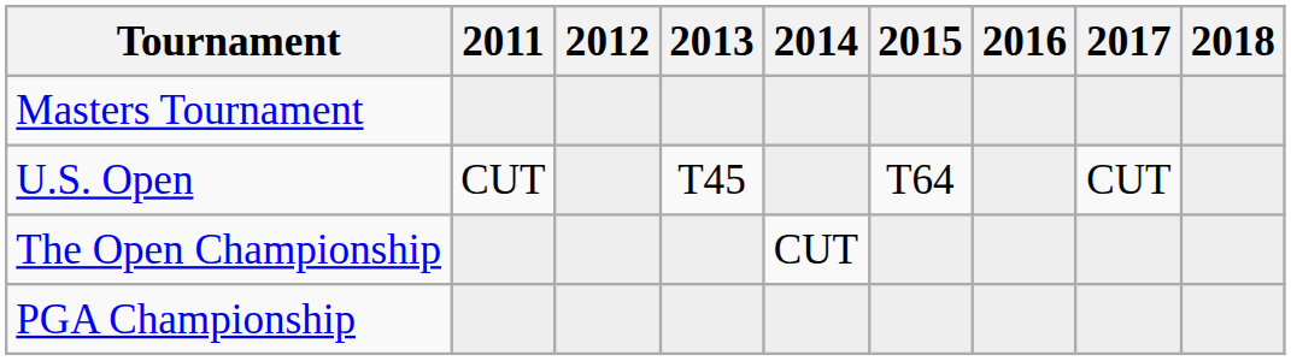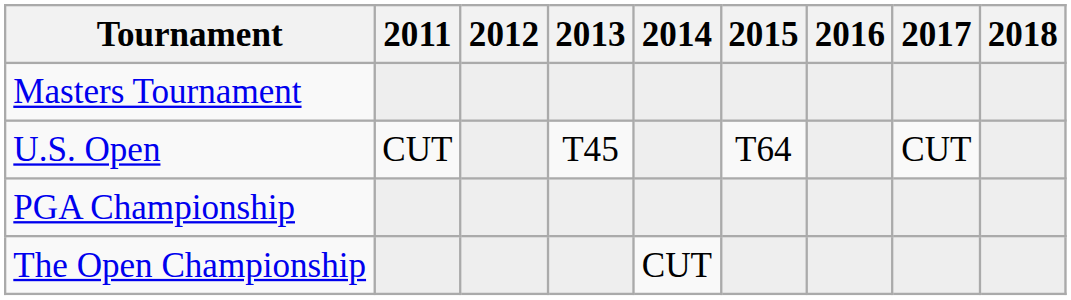 <table class="wikitable" style="font-size:95%;text-align:center;">
 <tr>
 <th>Tournament</th>
 <th>2011</th>
 <th>2012</th>
 <th>2013</th>
 <th>2014</th>
 <th>2015</th>
 <th>2016</th>
 <th>2017</th>
 <th>2018</th>
 </tr>
 <tr>
 <td align=left><a href='#'>Masters Tournament</a></td>
 <td style="background:#eeeeee;"></td>
 <td style="background:#eeeeee;"></td>
 <td style="background:#eeeeee;"></td>
 <td style="background:#eeeeee;"></td>
 <td style="background:#eeeeee;"></td>
 <td style="background:#eeeeee;"></td>
 <td style="background:#eeeeee;"></td>
 <td style="background:#eeeeee;"></td>
 </tr>
 <tr>
 <td align=left><a href='#'>U.S. Open</a></td>
 <td>CUT</td>
 <td style="background:#eeeeee;"></td>
 <td>T45</td>
 <td style="background:#eeeeee;"></td>
 <td>T64</td>
 <td style="background:#eeeeee;"></td>
 <td>CUT</td>
 <td style="background:#eeeeee;"></td>
 </tr>
 <tr>
+<td align=left><a href='#'>PGA Championship</a></td>
+<td style="background:#eeeeee;"></td>
+<td style="background:#eeeeee;"></td>
+<td style="background:#eeeeee;"></td>
+<td style="background:#eeeeee;"></td>
+<td style="background:#eeeeee;"></td>
+<td style="background:#eeeeee;"></td>
+<td style="background:#eeeeee;"></td>
+<td style="background:#eeeeee;"></td>
+</tr>
+<tr>
 <td align=left><a href='#'>The Open Championship</a></td>
 <td style="background:#eeeeee;"></td>
 <td style="background:#eeeeee;"></td>
 <td style="background:#eeeeee;"></td>
 <td>CUT</td>
 <td style="background:#eeeeee;"></td>
 <td style="background:#eeeeee;"></td>
 <td style="background:#eeeeee;"></td>
 <td style="background:#eeeeee;"></td>
 </tr>
-<tr>
-<td align=left><a href='#'>PGA Championship</a></td>
-<td style="background:#eeeeee;"></td>
-<td style="background:#eeeeee;"></td>
-<td style="background:#eeeeee;"></td>
-<td style="background:#eeeeee;"></td>
-<td style="background:#eeeeee;"></td>
-<td style="background:#eeeeee;"></td>
-<td style="background:#eeeeee;"></td>
-<td style="background:#eeeeee;"></td>
-</tr>
 </table>
